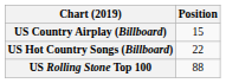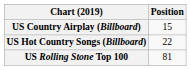 <table class="wikitable sortable plainrowheaders" style="text-align:center">
 <tr>
 <th scope="col">Chart (2019)</th>
 <th scope="col">Position</th>
 </tr>
 <tr>
 <th scope="row">US Country Airplay (<em>Billboard</em>)</th>
 <td>15</td>
 </tr>
 <tr>
 <th scope="row">US Hot Country Songs (<em>Billboard</em>)</th>
 <td>22</td>
 </tr>
 <tr>
 <th scope="row">US <em>Rolling Stone</em> Top 100</th>
-<td>88</td>
+<td>81</td>
 </tr>
 </table>
